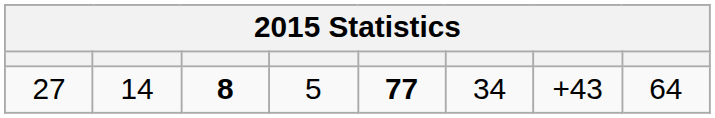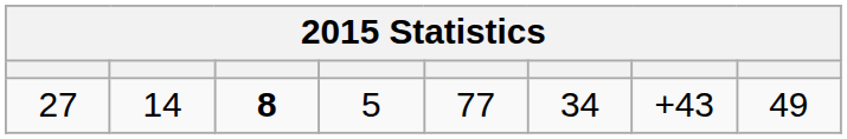 <table class="wikitable" style="text-align: center;">
 <tr>
 <th colspan=10><strong>2015 Statistics</strong></th>
 </tr>
 <tr>
 <th style="width: 40px;"></th>
 <th style="width: 40px;"></th>
 <th style="width: 40px;"></th>
 <th style="width: 40px;"></th>
 <th style="width: 40px;"></th>
 <th style="width: 40px;"></th>
 <th style="width: 40px;"></th>
 <th style="width: 40px;"></th>
 </tr>
 <tr>
 <td>27</td>
 <td>14</td>
 <td><strong>8</strong></td>
 <td>5</td>
-<td><strong>77</strong></td>
+<td>77</td>
 <td>34</td>
 <td>+43</td>
-<td>64</td>
+<td>49</td>
 </tr>
 </table>
